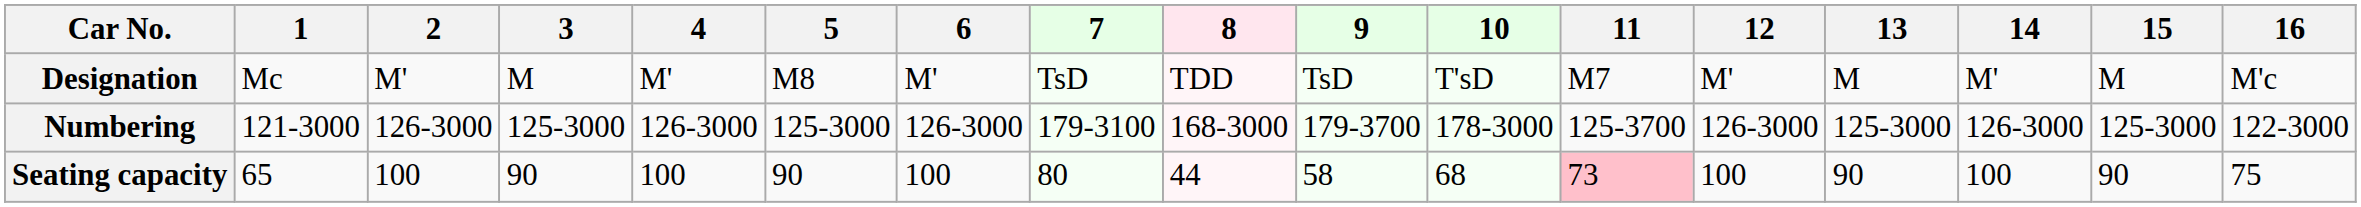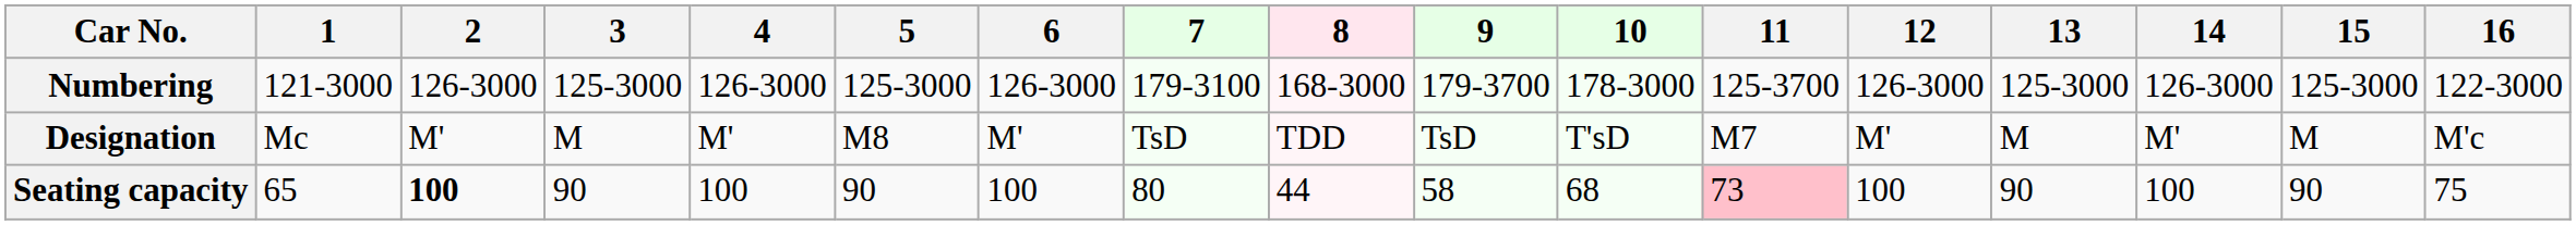 <table class="wikitable">
 <tr>
 <th>Car No.</th>
 <th>1</th>
 <th>2</th>
 <th>3</th>
 <th>4</th>
 <th>5</th>
 <th>6</th>
 <th style="background: #E6FFE6">7</th>
 <th style="background: #FFE6EE">8</th>
 <th style="background: #E6FFE6">9</th>
 <th style="background: #E6FFE6">10</th>
 <th>11</th>
 <th>12</th>
 <th>13</th>
 <th>14</th>
 <th>15</th>
 <th>16</th>
 </tr>
 <tr>
+<th>Numbering</th>
+<td>121-3000</td>
+<td>126-3000</td>
+<td>125-3000</td>
+<td>126-3000</td>
+<td>125-3000</td>
+<td>126-3000</td>
+<td style="background: #F5FFF5">179-3100</td>
+<td style="background: #FFF5F8">168-3000</td>
+<td style="background: #F5FFF5">179-3700</td>
+<td style="background: #F5FFF5">178-3000</td>
+<td>125-3700</td>
+<td>126-3000</td>
+<td>125-3000</td>
+<td>126-3000</td>
+<td>125-3000</td>
+<td>122-3000</td>
+</tr>
+<tr>
 <th>Designation</th>
 <td>Mc</td>
 <td>M'</td>
 <td>M</td>
 <td>M'</td>
 <td>M8</td>
 <td>M'</td>
 <td style="background: #F5FFF5">TsD</td>
 <td style="background: #FFF5F8">TDD</td>
 <td style="background: #F5FFF5">TsD</td>
 <td style="background: #F5FFF5">T'sD</td>
 <td>M7</td>
 <td>M'</td>
 <td>M</td>
 <td>M'</td>
 <td>M</td>
 <td>M'c</td>
 </tr>
 <tr>
-<th>Numbering</th>
-<td>121-3000</td>
-<td>126-3000</td>
-<td>125-3000</td>
-<td>126-3000</td>
-<td>125-3000</td>
-<td>126-3000</td>
-<td style="background: #F5FFF5">179-3100</td>
-<td style="background: #FFF5F8">168-3000</td>
-<td style="background: #F5FFF5">179-3700</td>
-<td style="background: #F5FFF5">178-3000</td>
-<td>125-3700</td>
-<td>126-3000</td>
-<td>125-3000</td>
-<td>126-3000</td>
-<td>125-3000</td>
-<td>122-3000</td>
-</tr>
-<tr>
 <th>Seating capacity</th>
 <td>65</td>
-<td>100</td>
+<td><strong>100</strong></td>
 <td>90</td>
 <td>100</td>
 <td>90</td>
 <td>100</td>
 <td style="background: #F5FFF5">80</td>
 <td style="background: #FFF5F8">44</td>
 <td style="background: #F5FFF5">58</td>
 <td style="background: #F5FFF5">68</td>
 <td style="background: pink;">73</td>
 <td>100</td>
 <td>90</td>
 <td>100</td>
 <td>90</td>
 <td>75</td>
 </tr>
 </table>
